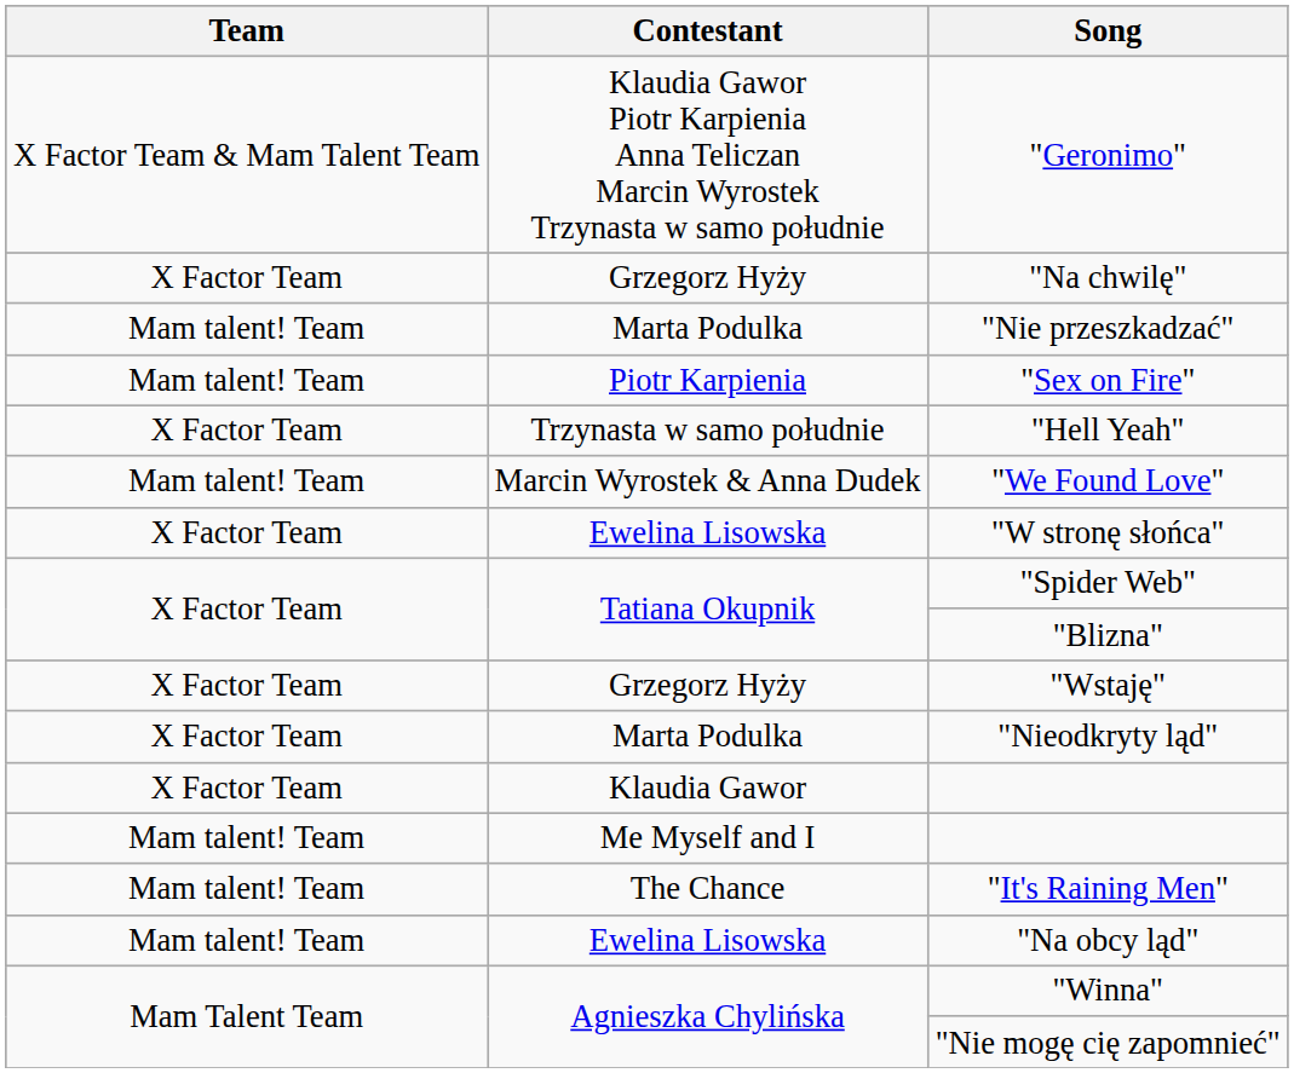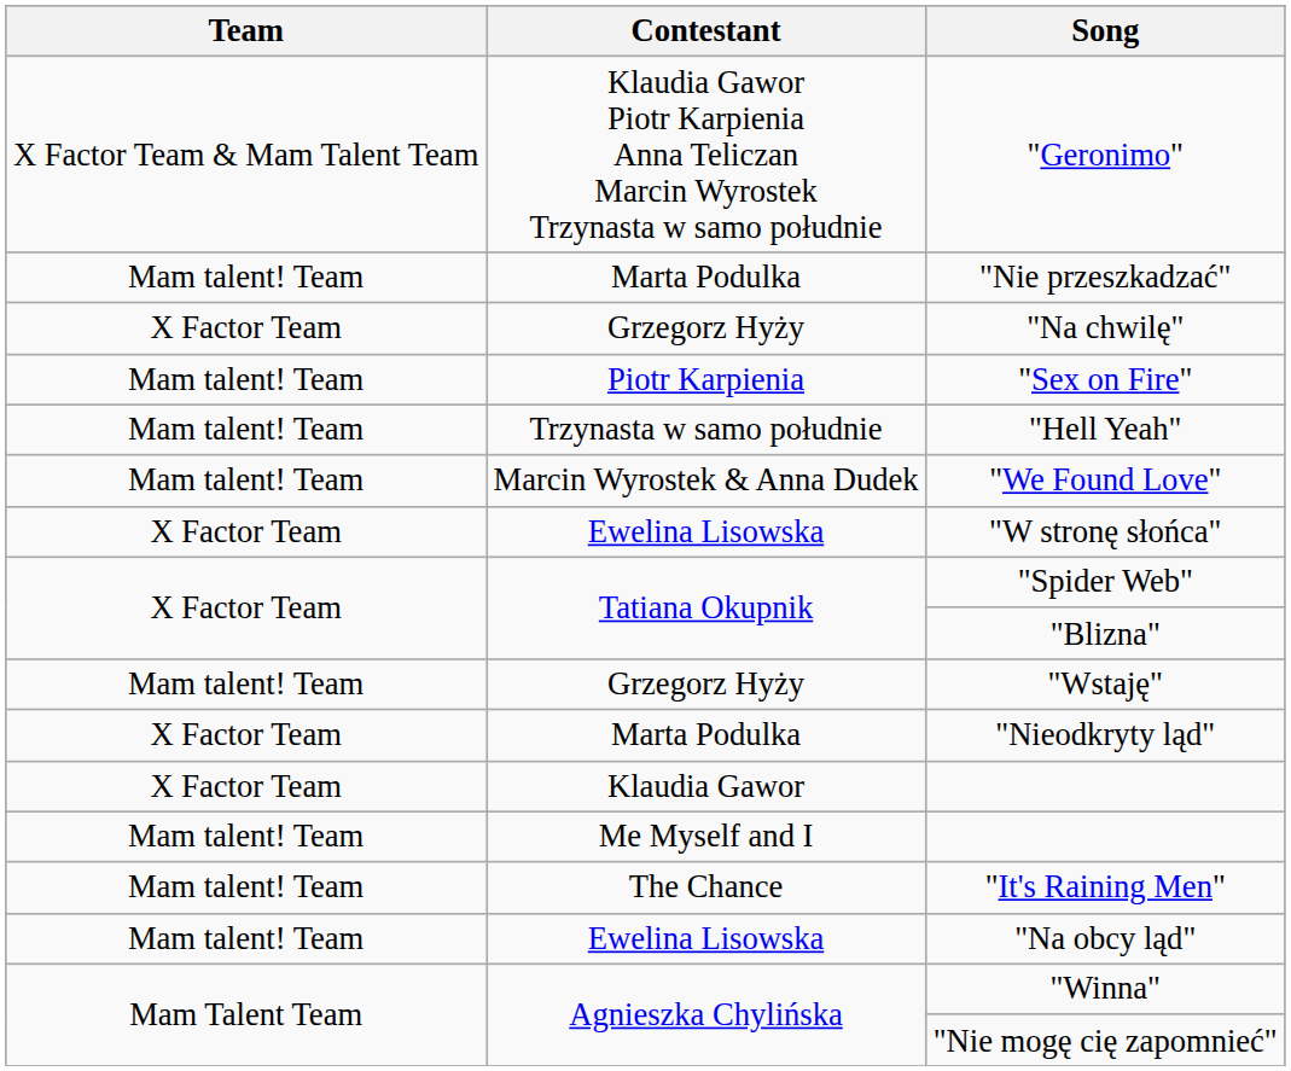 <table class="sortable wikitable" style="text-align:center">
 <tr>
 <th>Team</th>
 <th>Contestant</th>
 <th>Song</th>
 </tr>
 <tr>
 <td>X Factor Team & Mam Talent Team</td>
 <td>Klaudia Gawor <br> Piotr Karpienia <br> Anna Teliczan <br> Marcin Wyrostek <br> Trzynasta w samo południe</td>
 <td>"<a href='#'>Geronimo</a>"</td>
 </tr>
 <tr>
+<td>Mam talent! Team</td>
+<td>Marta Podulka</td>
+<td>"Nie przeszkadzać"</td>
+</tr>
+<tr>
 <td>X Factor Team</td>
 <td>Grzegorz Hyży</td>
 <td>"Na chwilę"</td>
-</tr>
-<tr>
-<td>Mam talent! Team</td>
-<td>Marta Podulka</td>
-<td>"Nie przeszkadzać"</td>
 </tr>
 <tr>
 <td>Mam talent! Team</td>
 <td><a href='#'>Piotr Karpienia</a></td>
 <td>"<a href='#'>Sex on Fire</a>"</td>
 </tr>
 <tr>
-<td>X Factor Team</td>
+<td>Mam talent! Team</td>
 <td>Trzynasta w samo południe</td>
 <td>"Hell Yeah"</td>
 </tr>
 <tr>
 <td>Mam talent! Team</td>
 <td>Marcin Wyrostek & Anna Dudek</td>
 <td>"<a href='#'>We Found Love</a>"</td>
 </tr>
 <tr>
 <td>X Factor Team</td>
 <td><a href='#'>Ewelina Lisowska</a></td>
 <td>"W stronę słońca"</td>
 </tr>
 <tr>
 <td rowspan=2>X Factor Team</td>
 <td rowspan=2><a href='#'>Tatiana Okupnik</a></td>
 <td>"Spider Web"</td>
 </tr>
 <tr>
 <td>"Blizna"</td>
 </tr>
 <tr>
-<td>X Factor Team</td>
+<td>Mam talent! Team</td>
 <td>Grzegorz Hyży</td>
 <td>"Wstaję"</td>
 </tr>
 <tr>
 <td>X Factor Team</td>
 <td>Marta Podulka</td>
 <td>"Nieodkryty ląd"</td>
 </tr>
 <tr>
 <td>X Factor Team</td>
 <td>Klaudia Gawor</td>
 <td></td>
 </tr>
 <tr>
 <td>Mam talent! Team</td>
 <td>Me Myself and I</td>
 <td></td>
 </tr>
 <tr>
 <td>Mam talent! Team</td>
 <td>The Chance</td>
 <td>"<a href='#'>It's Raining Men</a>"</td>
 </tr>
 <tr>
 <td>Mam talent! Team</td>
 <td><a href='#'>Ewelina Lisowska</a></td>
 <td>"Na obcy ląd"</td>
 </tr>
 <tr>
 <td rowspan=2>Mam Talent Team</td>
 <td rowspan=2><a href='#'>Agnieszka Chylińska</a></td>
 <td>"Winna"</td>
 </tr>
 <tr>
 <td>"Nie mogę cię zapomnieć"</td>
 </tr>
 </table>
